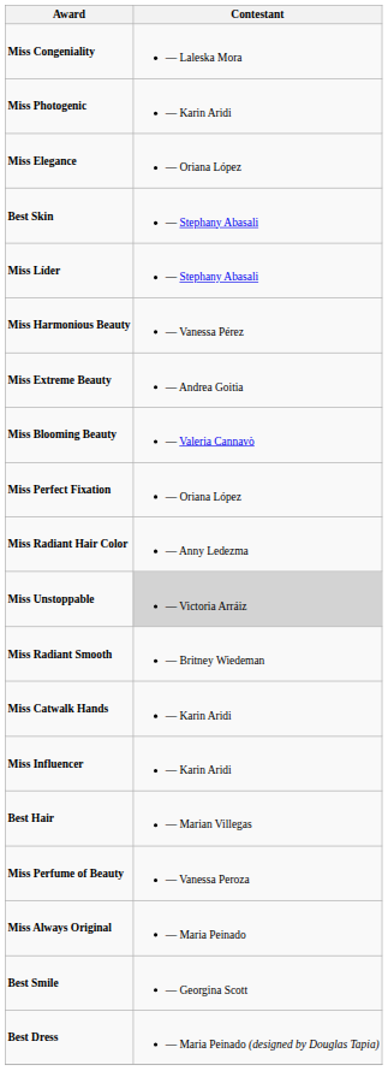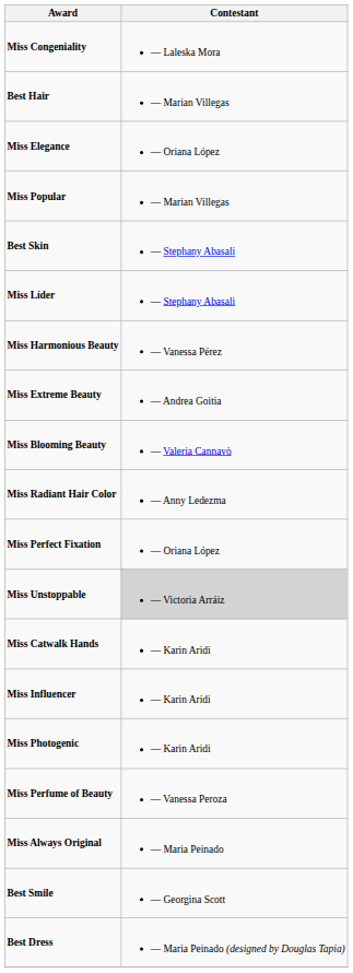 <table class="wikitable unsortable" style="font-size:95%;">
 <tr>
 <th>Award</th>
 <th>Contestant</th>
 </tr>
 <tr>
 <td><strong>Miss Congeniality</strong></td>
 <td><br><ul><li> — Laleska Mora</li></ul></td>
 </tr>
 <tr>
-<td><strong>Miss Photogenic</strong></td>
-<td><br><ul><li> — Karin Aridi</li></ul></td>
+<td><strong>Best Hair</strong></td>
+<td><br><ul><li> — Marian Villegas</li></ul></td>
 </tr>
 <tr>
 <td><strong>Miss Elegance</strong></td>
 <td><br><ul><li> — Oriana López</li></ul></td>
+</tr>
+<tr>
+<td><strong>Miss Popular</strong></td>
+<td><br><ul><li> — Marian Villegas</li></ul></td>
 </tr>
 <tr>
 <td><strong>Best Skin</strong></td>
 <td><br><ul><li> — <a href='#'>Stephany Abasali</a></li></ul></td>
 </tr>
 <tr>
 <td><strong>Miss Líder</strong></td>
 <td><br><ul><li> — <a href='#'>Stephany Abasali</a></li></ul></td>
 </tr>
 <tr>
 <td><strong>Miss Harmonious Beauty</strong></td>
 <td><br><ul><li> — Vanessa Pérez</li></ul></td>
 </tr>
 <tr>
 <td><strong>Miss Extreme Beauty</strong></td>
 <td><br><ul><li> — Andrea Goitia</li></ul></td>
 </tr>
 <tr>
 <td><strong>Miss Blooming Beauty</strong></td>
 <td><br><ul><li> — <a href='#'>Valeria Cannavò</a></li></ul></td>
 </tr>
 <tr>
+<td><strong>Miss Radiant Hair Color</strong></td>
+<td><br><ul><li> — Anny Ledezma</li></ul></td>
+</tr>
+<tr>
 <td><strong>Miss Perfect Fixation</strong></td>
 <td><br><ul><li> — Oriana López</li></ul></td>
 </tr>
 <tr>
-<td><strong>Miss Radiant Hair Color</strong></td>
-<td><br><ul><li> — Anny Ledezma</li></ul></td>
-</tr>
-<tr>
 <td><strong>Miss Unstoppable</strong></td>
 <td style="background: lightgrey;"><br><ul><li> — Victoria Arráiz</li></ul></td>
-</tr>
-<tr>
-<td><strong>Miss Radiant Smooth</strong></td>
-<td><br><ul><li> — Britney Wiedeman</li></ul></td>
 </tr>
 <tr>
 <td><strong>Miss Catwalk Hands</strong></td>
 <td><br><ul><li> — Karin Aridi</li></ul></td>
 </tr>
 <tr>
 <td><strong>Miss Influencer</strong></td>
 <td><br><ul><li> — Karin Aridi</li></ul></td>
 </tr>
 <tr>
-<td><strong>Best Hair</strong></td>
-<td><br><ul><li> — Marian Villegas</li></ul></td>
+<td><strong>Miss Photogenic</strong></td>
+<td><br><ul><li> — Karin Aridi</li></ul></td>
 </tr>
 <tr>
 <td><strong>Miss Perfume of Beauty</strong></td>
 <td><br><ul><li> — Vanessa Peroza</li></ul></td>
 </tr>
 <tr>
 <td><strong>Miss Always Original</strong></td>
 <td><br><ul><li> — Maria Peinado</li></ul></td>
 </tr>
 <tr>
 <td><strong>Best Smile</strong></td>
 <td><br><ul><li> — Georgina Scott</li></ul></td>
 </tr>
 <tr>
 <td><strong>Best Dress</strong></td>
 <td><br><ul><li> — Maria Peinado <em>(designed by Douglas Tapia)</em></li></ul></td>
 </tr>
 <tr>
 </tr>
 </table>
